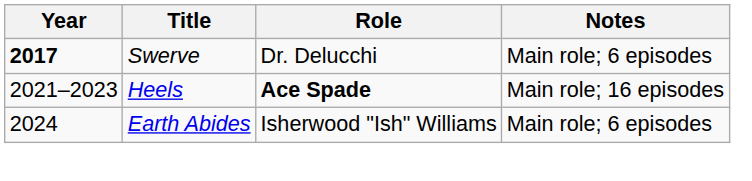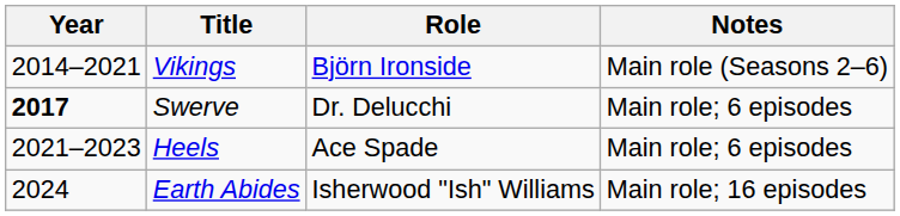 <table class="wikitable sortable">
 <tr>
 <th>Year</th>
 <th>Title</th>
 <th>Role</th>
 <th class="unsortable">Notes</th>
+</tr>
+<tr>
+<td>2014–2021</td>
+<td><em><a href='#'>Vikings</a></em></td>
+<td><a href='#'>Björn Ironside</a></td>
+<td>Main role (Seasons 2–6)</td>
 </tr>
 <tr>
 <td><strong>2017</strong></td>
 <td><em>Swerve</em></td>
 <td>Dr. Delucchi</td>
 <td>Main role; 6 episodes</td>
 </tr>
 <tr>
 <td>2021–2023</td>
 <td><em><a href='#'>Heels</a></em></td>
-<td><strong>Ace Spade</strong></td>
-<td>Main role; 16 episodes</td>
+<td>Ace Spade</td>
+<td>Main role; 6 episodes</td>
 </tr>
 <tr>
 <td>2024</td>
 <td><em><a href='#'>Earth Abides</a></em></td>
 <td>Isherwood "Ish" Williams</td>
-<td>Main role; 6 episodes</td>
+<td>Main role; 16 episodes</td>
 </tr>
 </table>
